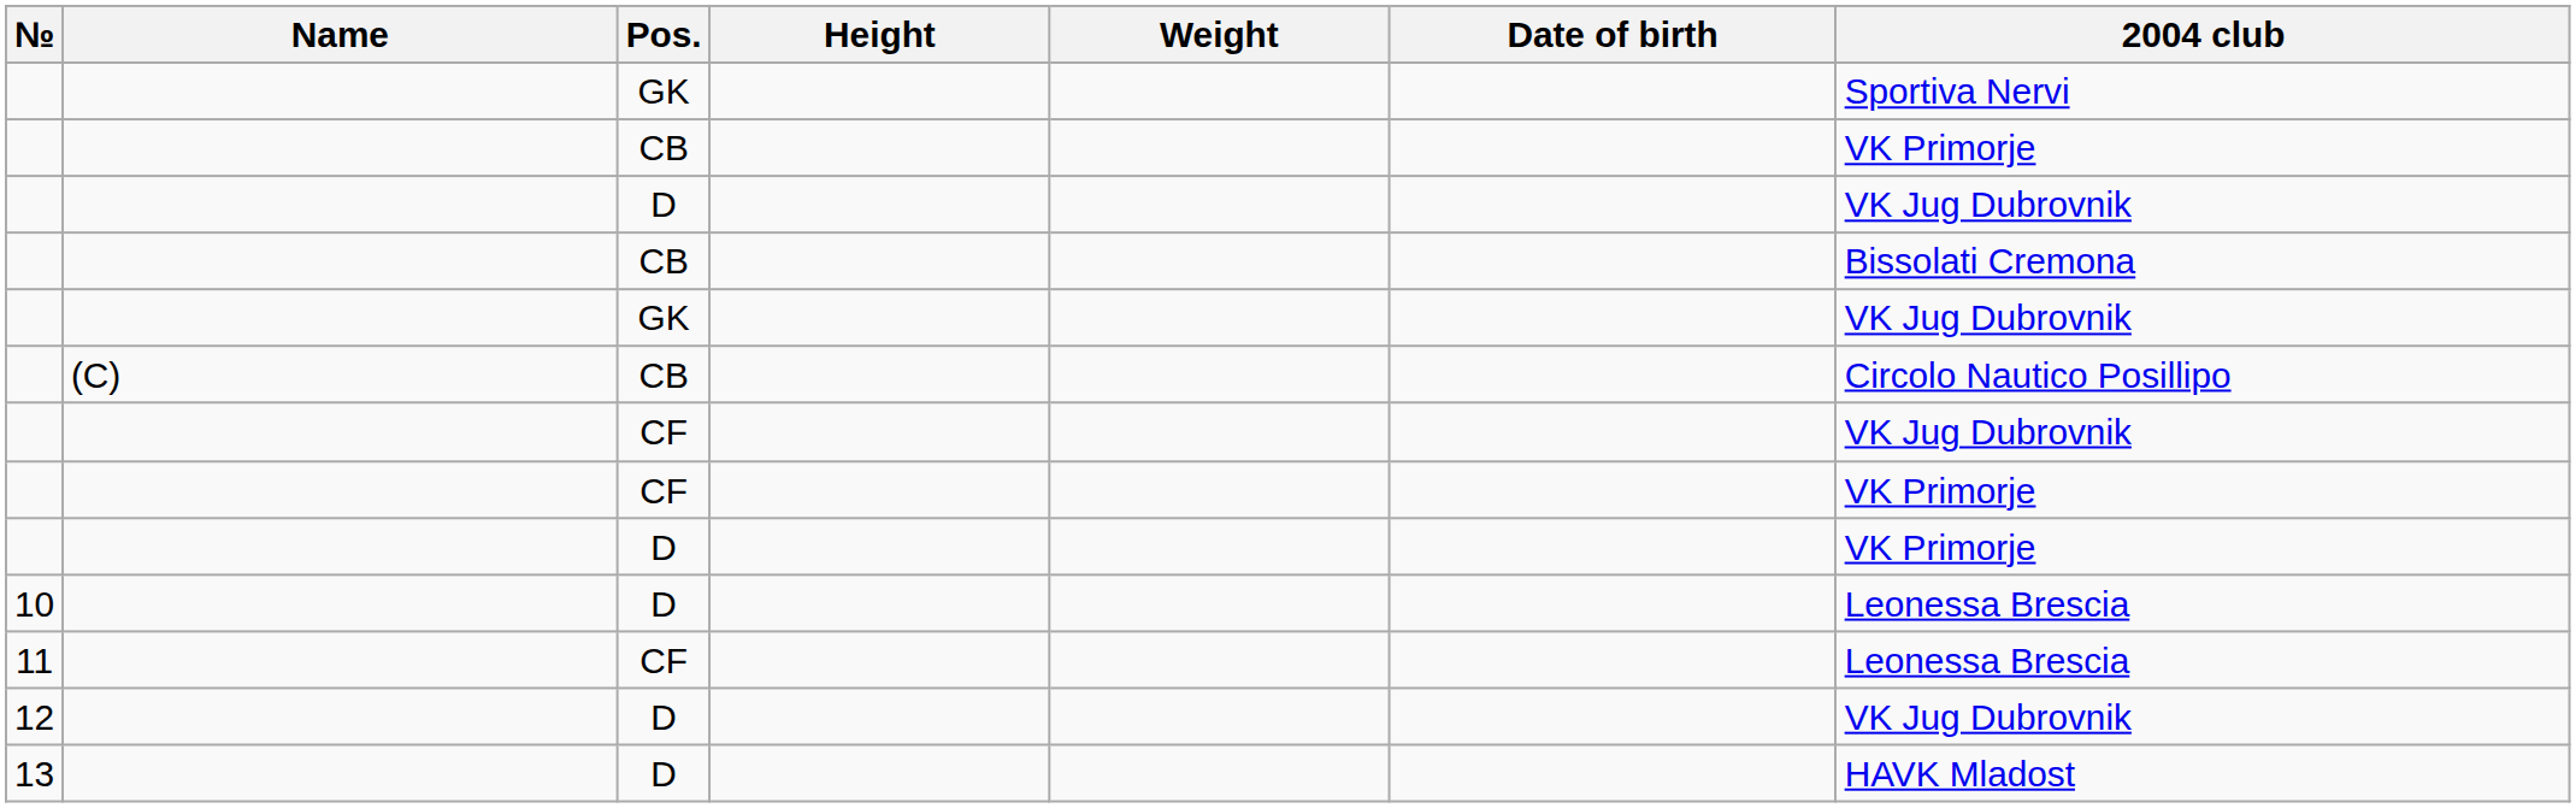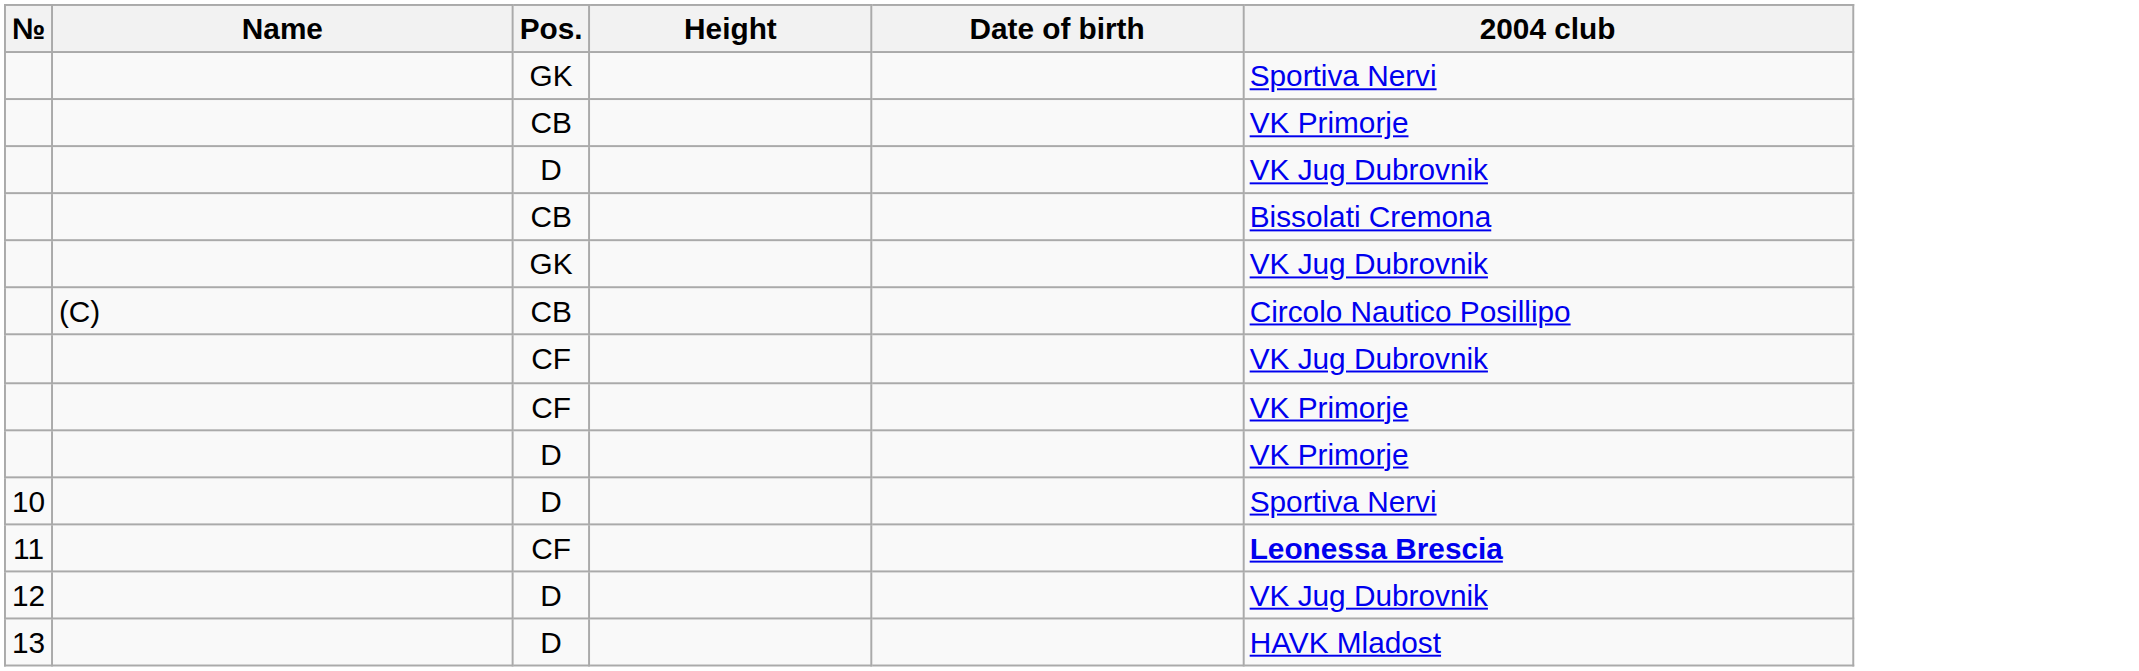 <table class="wikitable sortable" style="font-size:95%; text-align:center;">
 <tr>
 <th>№</th>
 <th style="width:15em">Name</th>
 <th>Pos.</th>
 <th style="width:9em">Height</th>
-<th style="width:9em">Weight</th>
 <th style="width:12em">Date of birth</th>
 <th style="width:20em">2004 club</th>
 </tr>
 <tr>
 <td></td>
 <td style="text-align:left;"></td>
 <td>GK</td>
-<td></td>
 <td></td>
 <td style="text-align:right;"></td>
 <td style="text-align:left;"> <a href='#'>Sportiva Nervi</a></td>
 </tr>
 <tr>
 <td></td>
 <td style="text-align:left;"></td>
 <td>CB</td>
 <td></td>
+<td style="text-align:right;"></td>
+<td style="text-align:left;"> <a href='#'>VK Primorje</a></td>
+</tr>
+<tr>
+<td></td>
+<td style="text-align:left;"></td>
+<td>D</td>
+<td></td>
+<td style="text-align:right;"></td>
+<td style="text-align:left;"> <a href='#'>VK Jug Dubrovnik</a></td>
+</tr>
+<tr>
+<td></td>
+<td style="text-align:left;"></td>
+<td>CB</td>
+<td></td>
+<td style="text-align:right;"></td>
+<td style="text-align:left;"> <a href='#'>Bissolati Cremona</a></td>
+</tr>
+<tr>
+<td></td>
+<td style="text-align:left;"></td>
+<td>GK</td>
+<td></td>
+<td style="text-align:right;"></td>
+<td style="text-align:left;"> <a href='#'>VK Jug Dubrovnik</a></td>
+</tr>
+<tr>
+<td></td>
+<td style="text-align:left;"> (C)</td>
+<td>CB</td>
+<td></td>
+<td style="text-align:right;"></td>
+<td style="text-align:left;"> <a href='#'>Circolo Nautico Posillipo</a></td>
+</tr>
+<tr>
+<td></td>
+<td style="text-align:left;"></td>
+<td>CF</td>
+<td></td>
+<td style="text-align:right;"></td>
+<td style="text-align:left;"> <a href='#'>VK Jug Dubrovnik</a></td>
+</tr>
+<tr>
+<td></td>
+<td style="text-align:left;"></td>
+<td>CF</td>
 <td></td>
 <td style="text-align:right;"></td>
 <td style="text-align:left;"> <a href='#'>VK Primorje</a></td>
 </tr>
 <tr>
 <td></td>
 <td style="text-align:left;"></td>
 <td>D</td>
 <td></td>
-<td></td>
-<td style="text-align:right;"></td>
-<td style="text-align:left;"> <a href='#'>VK Jug Dubrovnik</a></td>
-</tr>
-<tr>
-<td></td>
-<td style="text-align:left;"></td>
-<td>CB</td>
-<td></td>
-<td></td>
-<td style="text-align:right;"></td>
-<td style="text-align:left;"> <a href='#'>Bissolati Cremona</a></td>
-</tr>
-<tr>
-<td></td>
-<td style="text-align:left;"></td>
-<td>GK</td>
-<td></td>
-<td></td>
-<td style="text-align:right;"></td>
-<td style="text-align:left;"> <a href='#'>VK Jug Dubrovnik</a></td>
-</tr>
-<tr>
-<td></td>
-<td style="text-align:left;"> (C)</td>
-<td>CB</td>
-<td></td>
-<td></td>
-<td style="text-align:right;"></td>
-<td style="text-align:left;"> <a href='#'>Circolo Nautico Posillipo</a></td>
-</tr>
-<tr>
-<td></td>
-<td style="text-align:left;"></td>
-<td>CF</td>
-<td></td>
-<td></td>
-<td style="text-align:right;"></td>
-<td style="text-align:left;"> <a href='#'>VK Jug Dubrovnik</a></td>
-</tr>
-<tr>
-<td></td>
-<td style="text-align:left;"></td>
-<td>CF</td>
-<td></td>
-<td></td>
-<td style="text-align:right;"></td>
-<td style="text-align:left;"> <a href='#'>VK Primorje</a></td>
-</tr>
-<tr>
-<td></td>
-<td style="text-align:left;"></td>
-<td>D</td>
-<td></td>
-<td></td>
 <td style="text-align:right;"></td>
 <td style="text-align:left;"> <a href='#'>VK Primorje</a></td>
 </tr>
 <tr>
 <td>10</td>
 <td style="text-align:left;"></td>
 <td>D</td>
 <td></td>
-<td></td>
 <td style="text-align:right;"></td>
-<td style="text-align:left;"> <a href='#'>Leonessa Brescia</a></td>
+<td style="text-align:left;"> <a href='#'>Sportiva Nervi</a></td>
 </tr>
 <tr>
 <td>11</td>
 <td style="text-align:left;"></td>
 <td>CF</td>
 <td></td>
-<td></td>
 <td style="text-align:right;"></td>
-<td style="text-align:left;"> <a href='#'>Leonessa Brescia</a></td>
+<td style="text-align:left;"><strong> <a href='#'>Leonessa Brescia</a></strong></td>
 </tr>
 <tr>
 <td>12</td>
 <td style="text-align:left;"></td>
 <td>D</td>
-<td></td>
 <td></td>
 <td style="text-align:right;"></td>
 <td style="text-align:left;"> <a href='#'>VK Jug Dubrovnik</a></td>
 </tr>
 <tr>
 <td>13</td>
 <td style="text-align:left;"></td>
 <td>D</td>
 <td></td>
-<td></td>
 <td style="text-align:right;"></td>
 <td style="text-align:left;"> <a href='#'>HAVK Mladost</a></td>
 </tr>
 </table>
